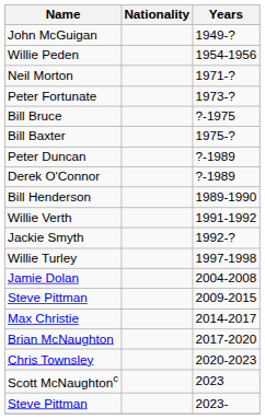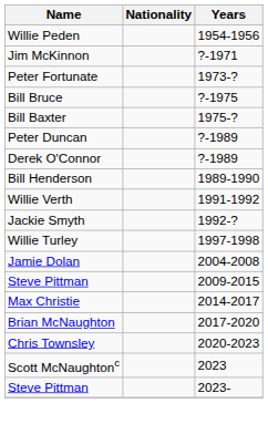 <table class="wikitable" style="text-align: center">
 <tr>
 <th>Name</th>
 <th>Nationality</th>
 <th>Years</th>
 </tr>
 <tr>
-<td align=left>John McGuigan</td>
-<td></td>
-<td align=left>1949-?</td>
-</tr>
-<tr>
 <td align=left>Willie Peden</td>
 <td></td>
 <td align=left>1954-1956</td>
 </tr>
 <tr>
-<td align=left>Neil Morton</td>
+<td align=left>Jim McKinnon</td>
 <td></td>
-<td align=left>1971-?</td>
+<td align=left>?-1971</td>
 </tr>
 <tr>
 <td align=left>Peter Fortunate</td>
 <td></td>
 <td align=left>1973-?</td>
 </tr>
 <tr>
 <td align=left>Bill Bruce</td>
 <td></td>
 <td align=left>?-1975</td>
 </tr>
 <tr>
 <td align=left>Bill Baxter</td>
 <td></td>
 <td align=left>1975-?</td>
 </tr>
 <tr>
 <td align=left>Peter Duncan</td>
 <td></td>
 <td align=left>?-1989</td>
 </tr>
 <tr>
 <td align=left>Derek O'Connor</td>
 <td></td>
 <td align=left>?-1989</td>
 </tr>
 <tr>
 <td align=left>Bill Henderson</td>
 <td></td>
 <td align=left>1989-1990</td>
 </tr>
 <tr>
 <td align=left>Willie Verth</td>
 <td></td>
 <td align=left>1991-1992</td>
 </tr>
 <tr>
 <td align=left>Jackie Smyth</td>
 <td></td>
 <td align=left>1992-?</td>
 </tr>
 <tr>
 <td align=left>Willie Turley</td>
 <td></td>
 <td align=left>1997-1998</td>
 </tr>
 <tr>
 <td align=left><a href='#'>Jamie Dolan</a></td>
 <td></td>
 <td align=left>2004-2008</td>
 </tr>
 <tr>
 <td align=left><a href='#'>Steve Pittman</a></td>
 <td></td>
 <td align=left>2009-2015</td>
 </tr>
 <tr>
 <td align=left><a href='#'>Max Christie</a></td>
 <td></td>
 <td align=left>2014-2017</td>
 </tr>
 <tr>
 <td align=left><a href='#'>Brian McNaughton</a></td>
 <td></td>
 <td align=left>2017-2020</td>
 </tr>
 <tr>
 <td align=left><a href='#'>Chris Townsley</a></td>
 <td></td>
 <td align=left>2020-2023</td>
 </tr>
 <tr>
 <td align=left>Scott McNaughton<sup>c</sup></td>
 <td></td>
 <td align=left>2023</td>
 </tr>
 <tr>
 <td align=left><a href='#'>Steve Pittman</a></td>
 <td></td>
 <td align=left>2023-</td>
 </tr>
 <tr>
 </tr>
 </table>
